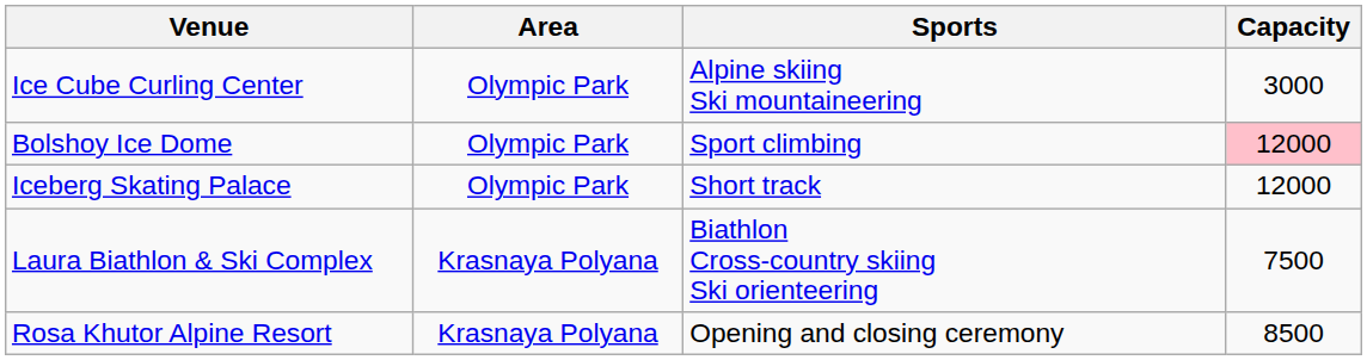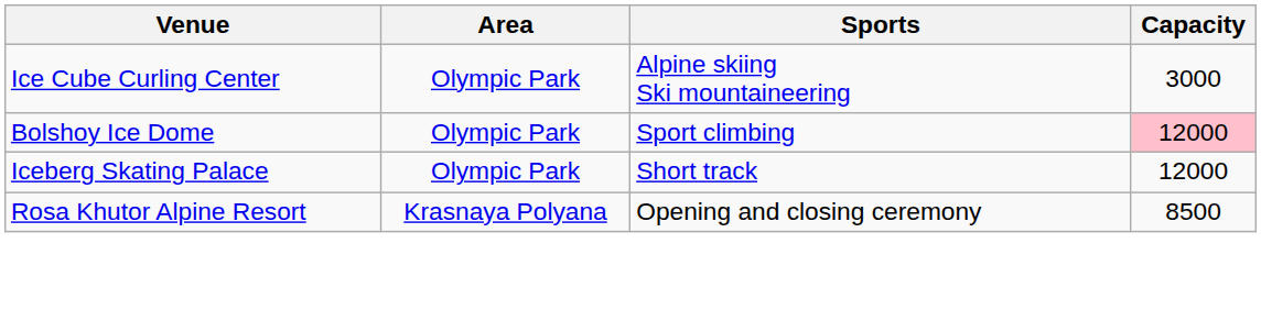 <table class="wikitable" width=800px>
 <tr>
 <th rowspan="1" width=30%>Venue</th>
 <th rowspan="1" width=20%>Area</th>
 <th rowspan="1" width=40%>Sports</th>
 <th rowspan="1" width=10%>Capacity</th>
 </tr>
 <tr>
 <td><a href='#'>Ice Cube Curling Center</a></td>
 <td align=center><a href='#'>Olympic Park</a></td>
 <td><a href='#'>Alpine skiing</a> <br> <a href='#'>Ski mountaineering</a></td>
 <td align=center>3000</td>
 </tr>
 <tr>
 <td><a href='#'>Bolshoy Ice Dome</a></td>
 <td align=center><a href='#'>Olympic Park</a></td>
 <td><a href='#'>Sport climbing</a></td>
 <td align=center style="background: pink;">12000</td>
 </tr>
 <tr>
 <td><a href='#'>Iceberg Skating Palace</a></td>
 <td align=center><a href='#'>Olympic Park</a></td>
 <td><a href='#'>Short track</a></td>
 <td align=center>12000</td>
 </tr>
 <tr>
-<td><a href='#'>Laura Biathlon & Ski Complex</a></td>
-<td align=center><a href='#'>Krasnaya Polyana</a></td>
-<td><a href='#'>Biathlon</a> <br> <a href='#'>Cross-country skiing</a> <br> <a href='#'>Ski orienteering</a></td>
-<td align=center>7500</td>
-</tr>
-<tr>
 <td><a href='#'>Rosa Khutor Alpine Resort</a></td>
 <td align=center><a href='#'>Krasnaya Polyana</a></td>
 <td>Opening and closing ceremony</td>
 <td align=center>8500</td>
 </tr>
 </table>
